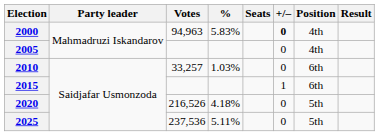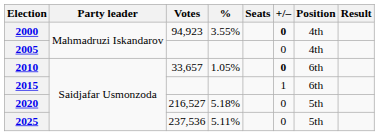 <table class=wikitable style=text-align:center>
 <tr>
 <th>Election</th>
 <th>Party leader</th>
 <th>Votes</th>
 <th>%</th>
 <th>Seats</th>
 <th>+/–</th>
 <th>Position</th>
 <th>Result</th>
 </tr>
 <tr>
 <th><a href='#'>2000</a></th>
 <td rowspan=2>Mahmadruzi Iskandarov</td>
-<td>94,963</td>
-<td>5.83%</td>
+<td>94,923</td>
+<td>3.55%</td>
 <td></td>
 <td><strong> 0</strong></td>
 <td> 4th</td>
 <td></td>
 </tr>
 <tr>
 <th><a href='#'>2005</a></th>
 <td></td>
 <td></td>
 <td></td>
 <td> 0</td>
 <td> 4th</td>
 <td></td>
 </tr>
 <tr>
 <th><a href='#'>2010</a></th>
 <td rowspan=4>Saidjafar Usmonzoda</td>
-<td>33,257</td>
-<td>1.03%</td>
+<td>33,657</td>
+<td>1.05%</td>
 <td></td>
-<td> 0</td>
+<td><strong> 0</strong></td>
 <td> 6th</td>
 <td></td>
 </tr>
 <tr>
 <th><a href='#'>2015</a></th>
 <td></td>
 <td></td>
 <td></td>
 <td> 1</td>
 <td> 6th</td>
 <td></td>
 </tr>
 <tr>
 <th><a href='#'>2020</a></th>
-<td>216,526</td>
-<td>4.18%</td>
+<td>216,527</td>
+<td>5.18%</td>
 <td></td>
 <td> 0</td>
 <td> 5th</td>
 <td></td>
 </tr>
 <tr>
 <th><a href='#'>2025</a></th>
 <td>237,536</td>
 <td>5.11%</td>
 <td></td>
 <td> 0</td>
 <td> 5th</td>
 <td></td>
 </tr>
 </table>
